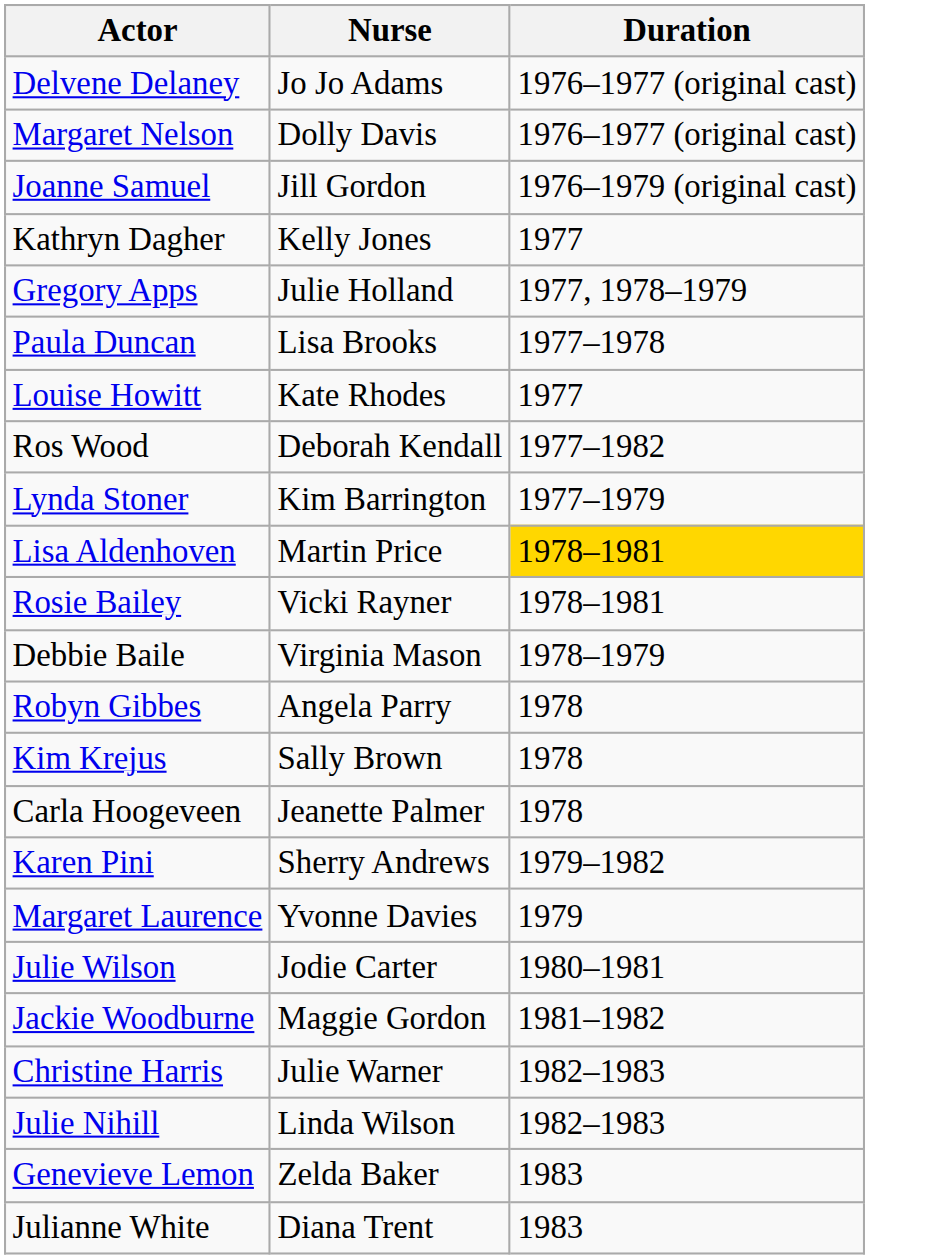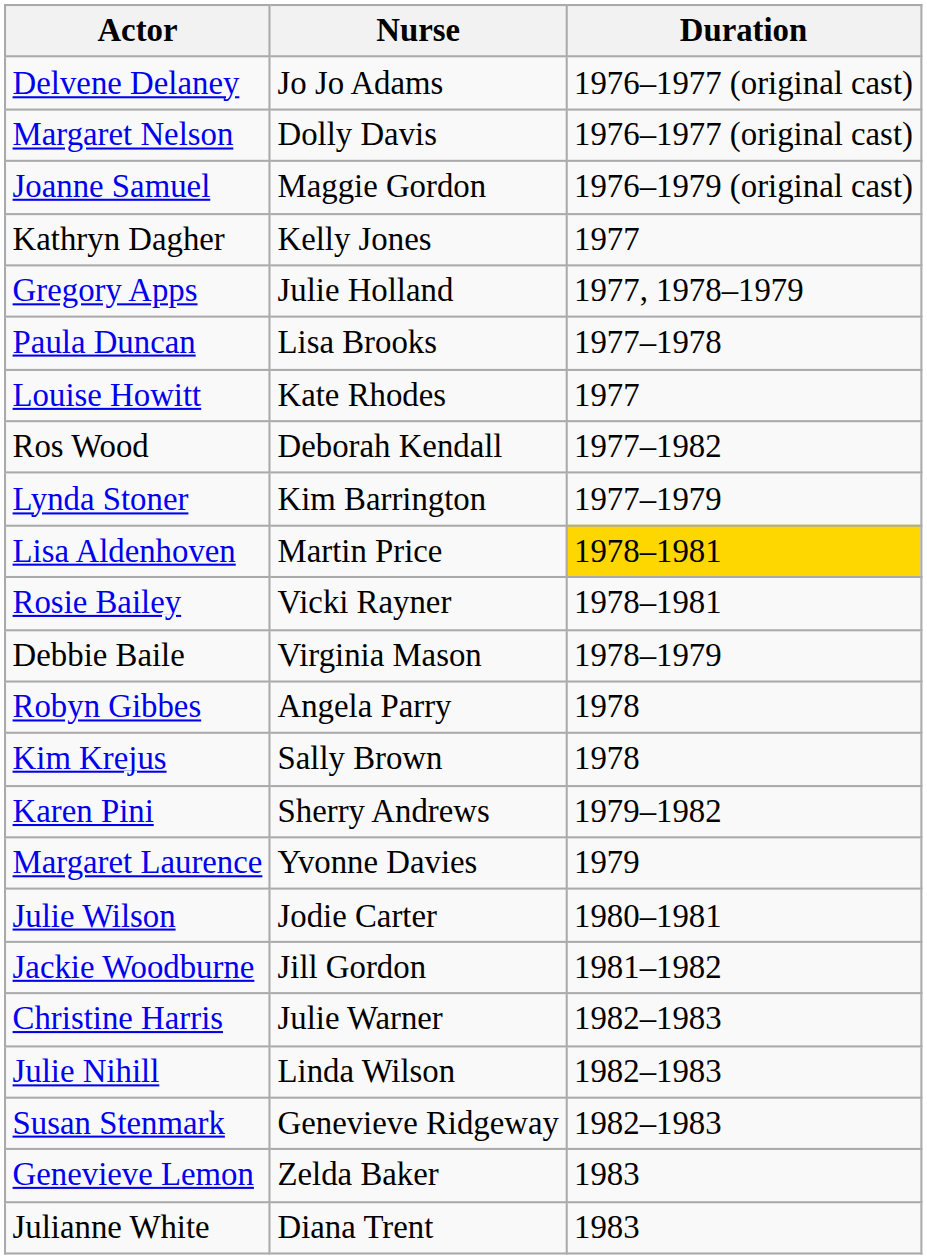 <table class="wikitable">
 <tr>
 <th>Actor</th>
 <th>Nurse</th>
 <th>Duration</th>
 </tr>
 <tr>
 <td><a href='#'>Delvene Delaney</a></td>
 <td>Jo Jo Adams</td>
 <td>1976–1977 (original cast)</td>
 </tr>
 <tr>
 <td><a href='#'>Margaret Nelson</a></td>
 <td>Dolly Davis</td>
 <td>1976–1977 (original cast)</td>
 </tr>
 <tr>
 <td><a href='#'>Joanne Samuel</a></td>
-<td>Jill Gordon</td>
+<td>Maggie Gordon</td>
 <td>1976–1979 (original cast)</td>
 </tr>
 <tr>
 <td>Kathryn Dagher</td>
 <td>Kelly Jones</td>
 <td>1977</td>
 </tr>
 <tr>
 <td><a href='#'>Gregory Apps</a></td>
 <td>Julie Holland</td>
 <td>1977, 1978–1979</td>
 </tr>
 <tr>
 <td><a href='#'>Paula Duncan</a></td>
 <td>Lisa Brooks</td>
 <td>1977–1978</td>
 </tr>
 <tr>
 <td><a href='#'>Louise Howitt</a></td>
 <td>Kate Rhodes</td>
 <td>1977</td>
 </tr>
 <tr>
 <td>Ros Wood</td>
 <td>Deborah Kendall</td>
 <td>1977–1982</td>
 </tr>
 <tr>
 <td><a href='#'>Lynda Stoner</a></td>
 <td>Kim Barrington</td>
 <td>1977–1979</td>
 </tr>
 <tr>
 <td><a href='#'>Lisa Aldenhoven</a></td>
 <td>Martin Price</td>
 <td style="background: gold;">1978–1981</td>
 </tr>
 <tr>
 <td><a href='#'>Rosie Bailey</a></td>
 <td>Vicki Rayner</td>
 <td>1978–1981</td>
 </tr>
 <tr>
 <td>Debbie Baile</td>
 <td>Virginia Mason</td>
 <td>1978–1979</td>
 </tr>
 <tr>
 <td><a href='#'>Robyn Gibbes</a></td>
 <td>Angela Parry</td>
 <td>1978</td>
 </tr>
 <tr>
 <td><a href='#'>Kim Krejus</a></td>
 <td>Sally Brown</td>
 <td>1978</td>
 </tr>
 <tr>
-<td>Carla Hoogeveen</td>
-<td>Jeanette Palmer</td>
-<td>1978</td>
-</tr>
-<tr>
 <td><a href='#'>Karen Pini</a></td>
 <td>Sherry Andrews</td>
 <td>1979–1982</td>
 </tr>
 <tr>
 <td><a href='#'>Margaret Laurence</a></td>
 <td>Yvonne Davies</td>
 <td>1979</td>
 </tr>
 <tr>
 <td><a href='#'>Julie Wilson</a></td>
 <td>Jodie Carter</td>
 <td>1980–1981</td>
 </tr>
 <tr>
 <td><a href='#'>Jackie Woodburne</a></td>
-<td>Maggie Gordon</td>
+<td>Jill Gordon</td>
 <td>1981–1982</td>
 </tr>
 <tr>
 <td><a href='#'>Christine Harris</a></td>
 <td>Julie Warner</td>
 <td>1982–1983</td>
 </tr>
 <tr>
 <td><a href='#'>Julie Nihill</a></td>
 <td>Linda Wilson</td>
 <td>1982–1983</td>
 </tr>
 <tr>
+<td><a href='#'>Susan Stenmark</a></td>
+<td>Genevieve Ridgeway</td>
+<td>1982–1983</td>
+</tr>
+<tr>
 <td><a href='#'>Genevieve Lemon</a></td>
 <td>Zelda Baker</td>
 <td>1983</td>
 </tr>
 <tr>
 <td>Julianne White</td>
 <td>Diana Trent</td>
 <td>1983</td>
 </tr>
 </table>
